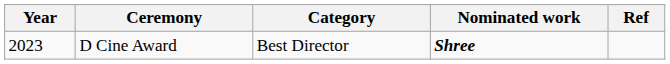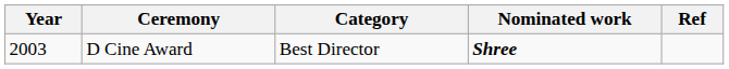 <table class="wikitable mw-collapsible " style="width:99%;">
 <tr>
 <th style ="width:10%;" scope="col">Year</th>
 <th style ="width:25%;" scope="col">Ceremony</th>
 <th style ="width:25%;" scope="col">Category</th>
 <th style ="width:25%;" scope="col">Nominated work</th>
 <th style ="width:8%;" scope="col">Ref</th>
 </tr>
 <tr>
-<td>2023</td>
+<td>2003</td>
 <td>D Cine Award</td>
 <td>Best Director</td>
 <td><strong><em>Shree</em></strong></td>
 <td></td>
 </tr>
 </table>
